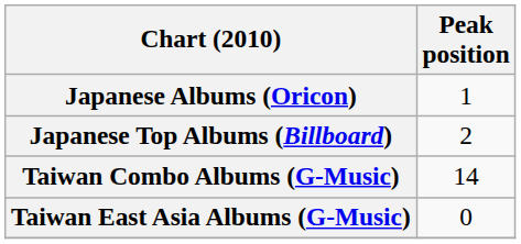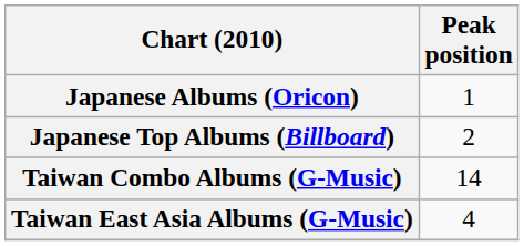 <table class="wikitable sortable plainrowheaders">
 <tr>
 <th>Chart (2010)</th>
 <th>Peak<br>position</th>
 </tr>
 <tr>
 <th scope="row">Japanese Albums (<a href='#'>Oricon</a>)</th>
 <td align="center">1</td>
 </tr>
 <tr>
 <th scope="row">Japanese Top Albums (<a href='#'><em>Billboard</em></a>)</th>
 <td align="center">2</td>
 </tr>
 <tr>
 <th scope="row">Taiwan Combo Albums (<a href='#'>G-Music</a>)</th>
 <td align="center">14</td>
 </tr>
 <tr>
 <th scope="row">Taiwan East Asia Albums (<a href='#'>G-Music</a>)</th>
-<td align="center">0</td>
+<td align="center">4</td>
 </tr>
 <tr>
 </tr>
 </table>
